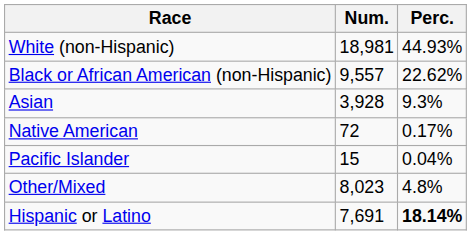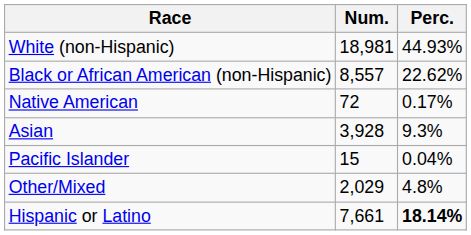 <table class="wikitable">
 <tr>
 <th>Race</th>
 <th>Num.</th>
 <th>Perc.</th>
 </tr>
 <tr>
 <td><a href='#'>White</a> (non-Hispanic)</td>
 <td>18,981</td>
 <td>44.93%</td>
 </tr>
 <tr>
 <td><a href='#'>Black or African American</a> (non-Hispanic)</td>
-<td>9,557</td>
+<td>8,557</td>
 <td>22.62%</td>
+</tr>
+<tr>
+<td><a href='#'>Native American</a></td>
+<td>72</td>
+<td>0.17%</td>
 </tr>
 <tr>
 <td><a href='#'>Asian</a></td>
 <td>3,928</td>
 <td>9.3%</td>
-</tr>
-<tr>
-<td><a href='#'>Native American</a></td>
-<td>72</td>
-<td>0.17%</td>
 </tr>
 <tr>
 <td><a href='#'>Pacific Islander</a></td>
 <td>15</td>
 <td>0.04%</td>
 </tr>
 <tr>
 <td><a href='#'>Other/Mixed</a></td>
-<td>8,023</td>
+<td>2,029</td>
 <td>4.8%</td>
 </tr>
 <tr>
 <td><a href='#'>Hispanic</a> or <a href='#'>Latino</a></td>
-<td>7,691</td>
+<td>7,661</td>
 <td><strong>18.14%</strong></td>
 </tr>
 </table>
